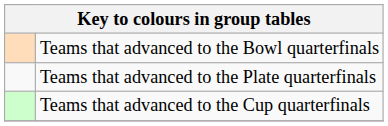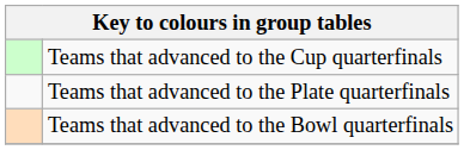 <table class="wikitable" style="text-align: center;">
 <tr>
 <th colspan=2>Key to colours in group tables</th>
+</tr>
+<tr>
+<td style="background:#cfc; width:20px;"></td>
+<td align=left>Teams that advanced to the Cup quarterfinals</td>
+</tr>
+<tr>
+<td></td>
+<td align=left>Teams that advanced to the Plate quarterfinals</td>
 </tr>
 <tr>
 <td style="background:#ffddbb; width:20px;"></td>
 <td align=left>Teams that advanced to the Bowl quarterfinals</td>
 </tr>
 <tr>
-<td></td>
-<td align=left>Teams that advanced to the Plate quarterfinals</td>
-</tr>
-<tr>
-<td style="background:#cfc; width:20px;"></td>
-<td align=left>Teams that advanced to the Cup quarterfinals</td>
-</tr>
-<tr>
 </tr>
 </table>
